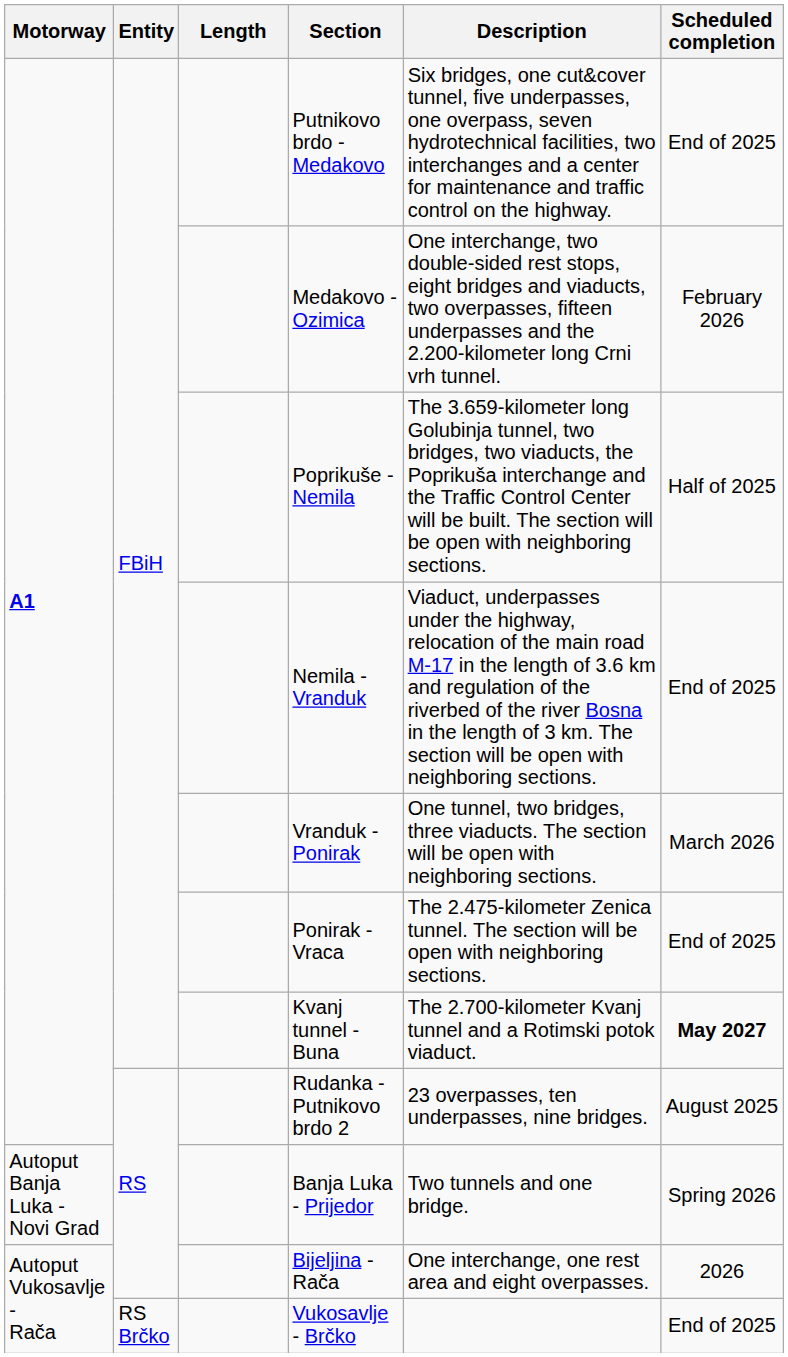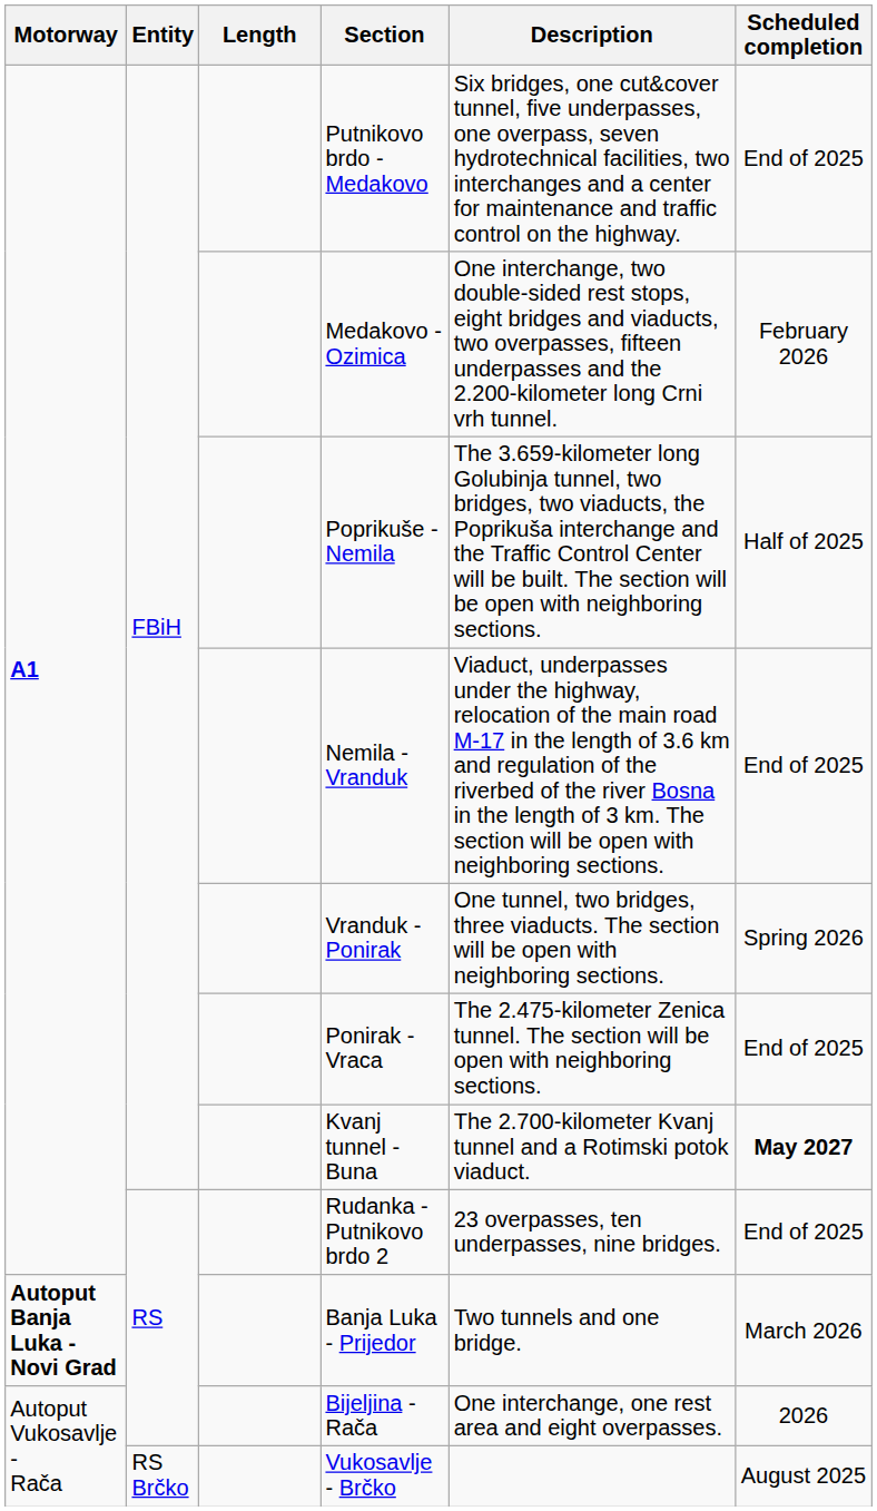 <table class="wikitable" style="margin:auto;">
 <tr>
 <th width="80">Motorway</th>
 <th>Entity</th>
 <th width="80">Length</th>
 <th>Section</th>
 <th>Description</th>
 <th>Scheduled completion</th>
 </tr>
 <tr>
 <td rowspan="8"> <strong><a href='#'>A1</a></strong></td>
 <td rowspan="7"><a href='#'>FBiH</a></td>
 <td></td>
 <td>Putnikovo brdo - <a href='#'>Medakovo</a></td>
 <td>Six bridges, one cut&cover tunnel, five underpasses, one overpass, seven hydrotechnical facilities, two interchanges and a center for maintenance and traffic control on the highway.</td>
 <td align="center">End of 2025</td>
 </tr>
 <tr>
 <td></td>
 <td>Medakovo - <a href='#'>Ozimica</a></td>
 <td>One interchange, two double-sided rest stops, eight bridges and viaducts, two overpasses, fifteen underpasses and the 2.200-kilometer long Crni vrh tunnel.</td>
 <td align="center">February 2026</td>
 </tr>
 <tr>
 <td></td>
 <td>Poprikuše - <a href='#'>Nemila</a></td>
 <td>The 3.659-kilometer long Golubinja tunnel, two bridges, two viaducts, the Poprikuša interchange and the Traffic Control Center will be built. The section will be open with neighboring sections.</td>
 <td align="center">Half of 2025</td>
 </tr>
 <tr>
 <td></td>
 <td>Nemila - <a href='#'>Vranduk</a></td>
 <td>Viaduct, underpasses under the highway, relocation of the main road <a href='#'>M-17</a> in the length of 3.6 km and regulation of the riverbed of the river <a href='#'>Bosna</a> in the length of 3 km. The section will be open with neighboring sections.</td>
 <td align="center">End of 2025</td>
 </tr>
 <tr>
 <td></td>
 <td>Vranduk - <a href='#'>Ponirak</a></td>
 <td>One tunnel, two bridges, three viaducts. The section will be open with neighboring sections.</td>
-<td align="center">March 2026</td>
+<td align="center">Spring 2026</td>
 </tr>
 <tr>
 <td></td>
 <td>Ponirak - Vraca</td>
 <td>The 2.475-kilometer Zenica tunnel. The section will be open with neighboring sections.</td>
 <td align="center">End of 2025</td>
 </tr>
 <tr>
 <td></td>
 <td>Kvanj tunnel - Buna</td>
 <td>The 2.700-kilometer Kvanj tunnel and a Rotimski potok viaduct.</td>
 <td align="center"><strong>May 2027</strong></td>
 </tr>
 <tr>
 <td rowspan="3"><a href='#'>RS</a></td>
 <td></td>
 <td>Rudanka - Putnikovo brdo 2</td>
 <td>23 overpasses, ten underpasses, nine bridges.</td>
-<td align="center">August 2025</td>
+<td align="center">End of 2025</td>
 </tr>
 <tr>
-<td>Autoput Banja Luka - Novi Grad</td>
+<td><strong>Autoput Banja Luka - Novi Grad</strong></td>
 <td></td>
 <td>Banja Luka - <a href='#'>Prijedor</a></td>
 <td>Two tunnels and one bridge.</td>
-<td align="center">Spring 2026</td>
+<td align="center">March 2026</td>
 </tr>
 <tr>
 <td rowspan="2">Autoput Vukosavlje -<br>Rača</td>
 <td></td>
 <td><a href='#'>Bijeljina</a> - Rača</td>
 <td>One interchange, one rest area and eight overpasses.</td>
 <td align="center">2026</td>
 </tr>
 <tr>
 <td>RS<br><a href='#'>Brčko</a></td>
 <td></td>
 <td><a href='#'>Vukosavlje</a> - <a href='#'>Brčko</a></td>
 <td></td>
-<td align="center">End of 2025</td>
+<td align="center">August 2025</td>
 </tr>
 </table>
